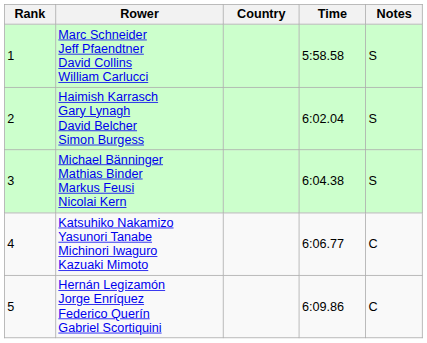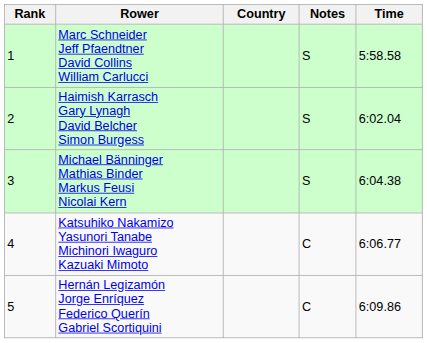 <table class="wikitable sortable" width=60%>
 <tr>
 <th>Rank</th>
 <th>Rower</th>
 <th>Country</th>
+<th>Notes</th>
 <th>Time</th>
-<th>Notes</th>
 </tr>
 <tr bgcolor=ccffcc>
 <td>1</td>
 <td><a href='#'>Marc Schneider</a><br><a href='#'>Jeff Pfaendtner</a><br><a href='#'>David Collins</a><br><a href='#'>William Carlucci</a></td>
 <td></td>
+<td>S</td>
 <td>5:58.58</td>
-<td>S</td>
 </tr>
 <tr bgcolor=ccffcc>
 <td>2</td>
 <td><a href='#'>Haimish Karrasch</a><br><a href='#'>Gary Lynagh</a><br><a href='#'>David Belcher</a><br><a href='#'>Simon Burgess</a></td>
 <td></td>
+<td>S</td>
 <td>6:02.04</td>
-<td>S</td>
 </tr>
 <tr bgcolor=ccffcc>
 <td>3</td>
 <td><a href='#'>Michael Bänninger</a><br><a href='#'>Mathias Binder</a><br><a href='#'>Markus Feusi</a><br><a href='#'>Nicolai Kern</a></td>
 <td></td>
+<td>S</td>
 <td>6:04.38</td>
-<td>S</td>
 </tr>
 <tr>
 <td>4</td>
 <td><a href='#'>Katsuhiko Nakamizo</a><br><a href='#'>Yasunori Tanabe</a><br><a href='#'>Michinori Iwaguro</a><br><a href='#'>Kazuaki Mimoto</a></td>
 <td></td>
+<td>C</td>
 <td>6:06.77</td>
-<td>C</td>
 </tr>
 <tr>
 <td>5</td>
 <td><a href='#'>Hernán Legizamón</a><br><a href='#'>Jorge Enríquez</a><br><a href='#'>Federico Querín</a><br><a href='#'>Gabriel Scortiquini</a></td>
 <td></td>
+<td>C</td>
 <td>6:09.86</td>
-<td>C</td>
 </tr>
 </table>
